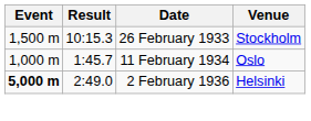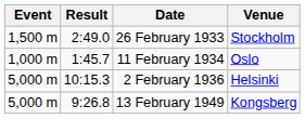 <table class="wikitable">
 <tr>
 <th>Event</th>
 <th>Result</th>
 <th>Date</th>
 <th>Venue</th>
 </tr>
 <tr align="right">
 <td>1,500 m</td>
-<td>10:15.3</td>
+<td>2:49.0</td>
 <td>26 February 1933</td>
 <td align="left"><a href='#'>Stockholm</a></td>
 </tr>
 <tr align="right">
 <td>1,000 m</td>
 <td>1:45.7</td>
 <td>11 February 1934</td>
 <td align="left"><a href='#'>Oslo</a></td>
 </tr>
 <tr align="right">
-<td><strong>5,000 m</strong></td>
-<td>2:49.0</td>
+<td>5,000 m</td>
+<td>10:15.3</td>
 <td>2 February 1936</td>
 <td align="left"><a href='#'>Helsinki</a></td>
 </tr>
+<tr align="right">
+<td>5,000 m</td>
+<td>9:26.8</td>
+<td>13 February 1949</td>
+<td align="left"><a href='#'>Kongsberg</a></td>
+</tr>
 </table>
